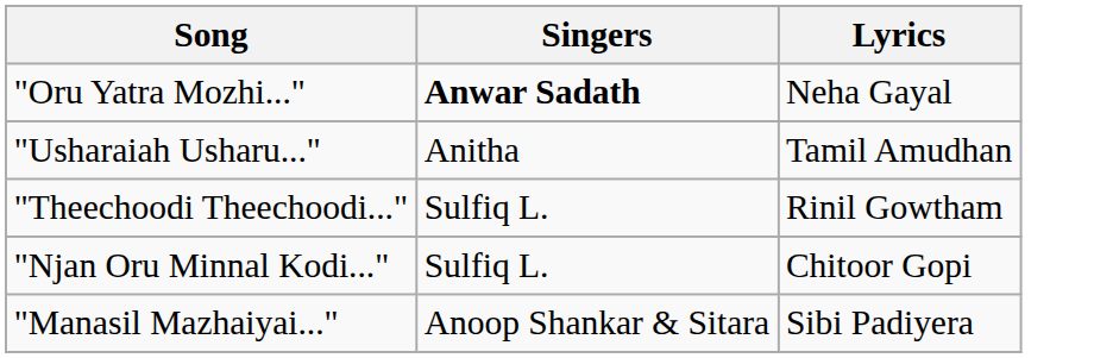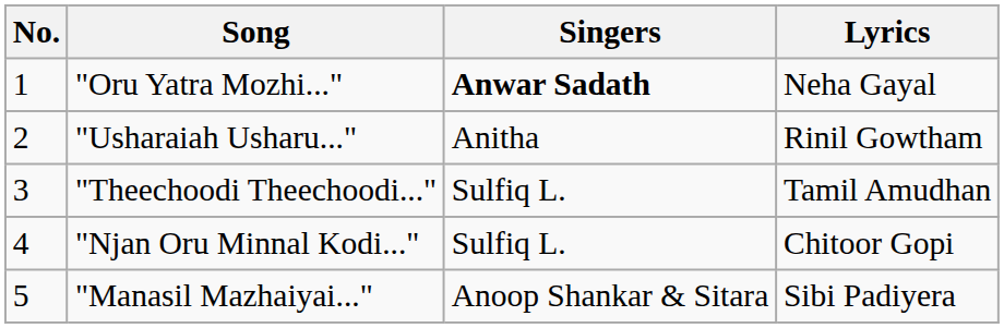 <table class="wikitable" style="font-size:95%;">
 <tr>
+<th>No.</th>
 <th>Song</th>
 <th>Singers</th>
 <th>Lyrics</th>
 </tr>
 <tr>
+<td>1</td>
 <td>"Oru Yatra Mozhi..."</td>
 <td><strong>Anwar Sadath</strong></td>
 <td>Neha Gayal</td>
 </tr>
 <tr>
+<td>2</td>
 <td>"Usharaiah Usharu..."</td>
 <td>Anitha</td>
+<td>Rinil Gowtham</td>
+</tr>
+<tr>
+<td>3</td>
+<td>"Theechoodi Theechoodi..."</td>
+<td>Sulfiq L.</td>
 <td>Tamil Amudhan</td>
 </tr>
 <tr>
-<td>"Theechoodi Theechoodi..."</td>
-<td>Sulfiq L.</td>
-<td>Rinil Gowtham</td>
-</tr>
-<tr>
+<td>4</td>
 <td>"Njan Oru Minnal Kodi..."</td>
 <td>Sulfiq L.</td>
 <td>Chitoor Gopi</td>
 </tr>
 <tr>
+<td>5</td>
 <td>"Manasil Mazhaiyai..."</td>
 <td>Anoop Shankar & Sitara</td>
 <td>Sibi Padiyera</td>
 </tr>
 </table>
